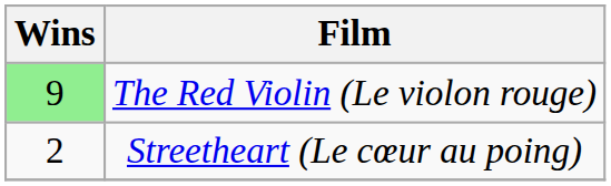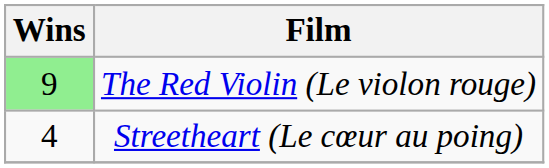 <table class="wikitable" style="text-align:center;">
 <tr>
 <th scope="col" width="17">Wins</th>
 <th scope="col" align="center">Film</th>
 </tr>
 <tr>
 <td rowspan="1" style="background: lightgreen; text-align:center;">9</td>
 <td><em><a href='#'>The Red Violin</a> (Le violon rouge)</em></td>
 </tr>
 <tr>
-<td rowspan="1" style="text-align:center;">2</td>
+<td rowspan="1" style="text-align:center;">4</td>
 <td><em><a href='#'>Streetheart</a> (Le cœur au poing)</em></td>
 </tr>
 <tr>
 </tr>
 </table>
